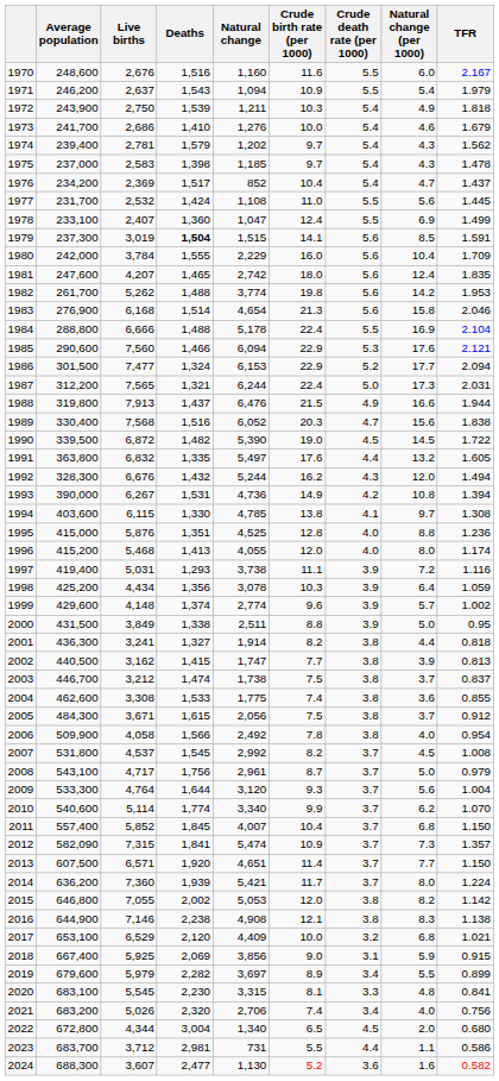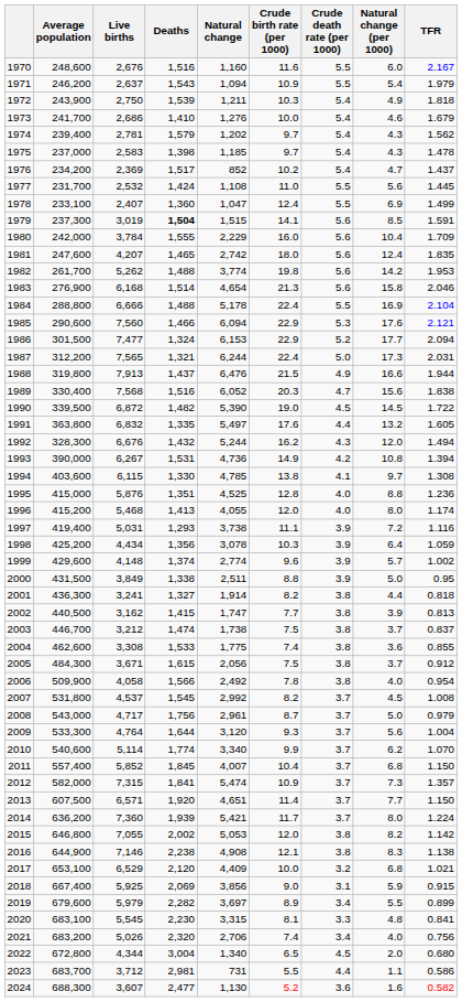 <table class="wikitable sortable" style="text-align: right;">
 <tr>
 <th></th>
 <th width="70pt">Average population</th>
 <th width="70pt">Live births</th>
 <th width="70pt">Deaths</th>
 <th width="70pt">Natural change</th>
 <th width="70pt">Crude birth rate (per 1000)</th>
 <th width="70pt">Crude death rate (per 1000)</th>
 <th width="70pt">Natural change (per 1000)</th>
 <th width="70pt">TFR</th>
 </tr>
 <tr>
 <td>1970</td>
 <td>248,600</td>
 <td>2,676</td>
 <td>1,516</td>
 <td>1,160</td>
 <td>11.6</td>
 <td>5.5</td>
 <td>6.0</td>
 <td style="color: blue">2.167</td>
 </tr>
 <tr>
 <td>1971</td>
 <td>246,200</td>
 <td>2,637</td>
 <td>1,543</td>
 <td>1,094</td>
 <td>10.9</td>
 <td>5.5</td>
 <td>5.4</td>
 <td>1.979</td>
 </tr>
 <tr>
 <td>1972</td>
 <td>243,900</td>
 <td>2,750</td>
 <td>1,539</td>
 <td>1,211</td>
 <td>10.3</td>
 <td>5.4</td>
 <td>4.9</td>
 <td>1.818</td>
 </tr>
 <tr>
 <td>1973</td>
 <td>241,700</td>
 <td>2,686</td>
 <td>1,410</td>
 <td>1,276</td>
 <td>10.0</td>
 <td>5.4</td>
 <td>4.6</td>
 <td>1.679</td>
 </tr>
 <tr>
 <td>1974</td>
 <td>239,400</td>
 <td>2,781</td>
 <td>1,579</td>
 <td>1,202</td>
 <td>9.7</td>
 <td>5.4</td>
 <td>4.3</td>
 <td>1.562</td>
 </tr>
 <tr>
 <td>1975</td>
 <td>237,000</td>
 <td>2,583</td>
 <td>1,398</td>
 <td>1,185</td>
 <td>9.7</td>
 <td>5.4</td>
 <td>4.3</td>
 <td>1.478</td>
 </tr>
 <tr>
 <td>1976</td>
 <td>234,200</td>
 <td>2,369</td>
 <td>1,517</td>
 <td>852</td>
-<td>10.4</td>
+<td>10.2</td>
 <td>5.4</td>
 <td>4.7</td>
 <td>1.437</td>
 </tr>
 <tr>
 <td>1977</td>
 <td>231,700</td>
 <td>2,532</td>
 <td>1,424</td>
 <td>1,108</td>
 <td>11.0</td>
 <td>5.5</td>
 <td>5.6</td>
 <td>1.445</td>
 </tr>
 <tr>
 <td>1978</td>
 <td>233,100</td>
 <td>2,407</td>
 <td>1,360</td>
 <td>1,047</td>
 <td>12.4</td>
 <td>5.5</td>
 <td>6.9</td>
 <td>1.499</td>
 </tr>
 <tr>
 <td>1979</td>
 <td>237,300</td>
 <td>3,019</td>
 <td><strong>1,504</strong></td>
 <td>1,515</td>
 <td>14.1</td>
 <td>5.6</td>
 <td>8.5</td>
 <td>1.591</td>
 </tr>
 <tr>
 <td>1980</td>
 <td>242,000</td>
 <td>3,784</td>
 <td>1,555</td>
 <td>2,229</td>
 <td>16.0</td>
 <td>5.6</td>
 <td>10.4</td>
 <td>1.709</td>
 </tr>
 <tr>
 <td>1981</td>
 <td>247,600</td>
 <td>4,207</td>
 <td>1,465</td>
 <td>2,742</td>
 <td>18.0</td>
 <td>5.6</td>
 <td>12.4</td>
 <td>1.835</td>
 </tr>
 <tr>
 <td>1982</td>
 <td>261,700</td>
 <td>5,262</td>
 <td>1,488</td>
 <td>3,774</td>
 <td>19.8</td>
 <td>5.6</td>
 <td>14.2</td>
 <td>1.953</td>
 </tr>
 <tr>
 <td>1983</td>
 <td>276,900</td>
 <td>6,168</td>
 <td>1,514</td>
 <td>4,654</td>
 <td>21.3</td>
 <td>5.6</td>
 <td>15.8</td>
 <td>2.046</td>
 </tr>
 <tr>
 <td>1984</td>
 <td>288,800</td>
 <td>6,666</td>
 <td>1,488</td>
 <td>5,178</td>
 <td>22.4</td>
 <td>5.5</td>
 <td>16.9</td>
 <td style="color: blue">2.104</td>
 </tr>
 <tr>
 <td>1985</td>
 <td>290,600</td>
 <td>7,560</td>
 <td>1,466</td>
 <td>6,094</td>
 <td>22.9</td>
 <td>5.3</td>
 <td>17.6</td>
 <td style="color: blue">2.121</td>
 </tr>
 <tr>
 <td>1986</td>
 <td>301,500</td>
 <td>7,477</td>
 <td>1,324</td>
 <td>6,153</td>
 <td>22.9</td>
 <td>5.2</td>
 <td>17.7</td>
 <td>2.094</td>
 </tr>
 <tr>
 <td>1987</td>
 <td>312,200</td>
 <td>7,565</td>
 <td>1,321</td>
 <td>6,244</td>
 <td>22.4</td>
 <td>5.0</td>
 <td>17.3</td>
 <td>2.031</td>
 </tr>
 <tr>
 <td>1988</td>
 <td>319,800</td>
 <td>7,913</td>
 <td>1,437</td>
 <td>6,476</td>
 <td>21.5</td>
 <td>4.9</td>
 <td>16.6</td>
 <td>1.944</td>
 </tr>
 <tr>
 <td>1989</td>
 <td>330,400</td>
 <td>7,568</td>
 <td>1,516</td>
 <td>6,052</td>
 <td>20.3</td>
 <td>4.7</td>
 <td>15.6</td>
 <td>1.838</td>
 </tr>
 <tr>
 <td>1990</td>
 <td>339,500</td>
 <td>6,872</td>
 <td>1,482</td>
 <td>5,390</td>
 <td>19.0</td>
 <td>4.5</td>
 <td>14.5</td>
 <td>1.722</td>
 </tr>
 <tr>
 <td>1991</td>
 <td>363,800</td>
 <td>6,832</td>
 <td>1,335</td>
 <td>5,497</td>
 <td>17.6</td>
 <td>4.4</td>
 <td>13.2</td>
 <td>1.605</td>
 </tr>
 <tr>
 <td>1992</td>
 <td>328,300</td>
 <td>6,676</td>
 <td>1,432</td>
 <td>5,244</td>
 <td>16.2</td>
 <td>4.3</td>
 <td>12.0</td>
 <td>1.494</td>
 </tr>
 <tr>
 <td>1993</td>
 <td>390,000</td>
 <td>6,267</td>
 <td>1,531</td>
 <td>4,736</td>
 <td>14.9</td>
 <td>4.2</td>
 <td>10.8</td>
 <td>1.394</td>
 </tr>
 <tr>
 <td>1994</td>
 <td>403,600</td>
 <td>6,115</td>
 <td>1,330</td>
 <td>4,785</td>
 <td>13.8</td>
 <td>4.1</td>
 <td>9.7</td>
 <td>1.308</td>
 </tr>
 <tr>
 <td>1995</td>
 <td>415,000</td>
 <td>5,876</td>
 <td>1,351</td>
 <td>4,525</td>
 <td>12.8</td>
 <td>4.0</td>
 <td>8.8</td>
 <td>1.236</td>
 </tr>
 <tr>
 <td>1996</td>
 <td>415,200</td>
 <td>5,468</td>
 <td>1,413</td>
 <td>4,055</td>
 <td>12.0</td>
 <td>4.0</td>
 <td>8.0</td>
 <td>1.174</td>
 </tr>
 <tr>
 <td>1997</td>
 <td>419,400</td>
 <td>5,031</td>
 <td>1,293</td>
 <td>3,738</td>
 <td>11.1</td>
 <td>3.9</td>
 <td>7.2</td>
 <td>1.116</td>
 </tr>
 <tr>
 <td>1998</td>
 <td>425,200</td>
 <td>4,434</td>
 <td>1,356</td>
 <td>3,078</td>
 <td>10.3</td>
 <td>3.9</td>
 <td>6.4</td>
 <td>1.059</td>
 </tr>
 <tr>
 <td>1999</td>
 <td>429,600</td>
 <td>4,148</td>
 <td>1,374</td>
 <td>2,774</td>
 <td>9.6</td>
 <td>3.9</td>
 <td>5.7</td>
 <td>1.002</td>
 </tr>
 <tr>
 <td>2000</td>
 <td>431,500</td>
 <td>3,849</td>
 <td>1,338</td>
 <td>2,511</td>
 <td>8.8</td>
 <td>3.9</td>
 <td>5.0</td>
 <td>0.95</td>
 </tr>
 <tr>
 <td>2001</td>
 <td>436,300</td>
 <td>3,241</td>
 <td>1,327</td>
 <td>1,914</td>
 <td>8.2</td>
 <td>3.8</td>
 <td>4.4</td>
 <td>0.818</td>
 </tr>
 <tr>
 <td>2002</td>
 <td>440,500</td>
 <td>3,162</td>
 <td>1,415</td>
 <td>1,747</td>
 <td>7.7</td>
 <td>3.8</td>
 <td>3.9</td>
 <td>0.813</td>
 </tr>
 <tr>
 <td>2003</td>
 <td>446,700</td>
 <td>3,212</td>
 <td>1,474</td>
 <td>1,738</td>
 <td>7.5</td>
 <td>3.8</td>
 <td>3.7</td>
 <td>0.837</td>
 </tr>
 <tr>
 <td>2004</td>
 <td>462,600</td>
 <td>3,308</td>
 <td>1,533</td>
 <td>1,775</td>
 <td>7.4</td>
 <td>3.8</td>
 <td>3.6</td>
 <td>0.855</td>
 </tr>
 <tr>
 <td>2005</td>
 <td>484,300</td>
 <td>3,671</td>
 <td>1,615</td>
 <td>2,056</td>
 <td>7.5</td>
 <td>3.8</td>
 <td>3.7</td>
 <td>0.912</td>
 </tr>
 <tr>
 <td>2006</td>
 <td>509,900</td>
 <td>4,058</td>
 <td>1,566</td>
 <td>2,492</td>
 <td>7.8</td>
 <td>3.8</td>
 <td>4.0</td>
 <td>0.954</td>
 </tr>
 <tr>
 <td>2007</td>
 <td>531,800</td>
 <td>4,537</td>
 <td>1,545</td>
 <td>2,992</td>
 <td>8.2</td>
 <td>3.7</td>
 <td>4.5</td>
 <td>1.008</td>
 </tr>
 <tr>
 <td>2008</td>
-<td>543,100</td>
+<td>543,000</td>
 <td>4,717</td>
 <td>1,756</td>
 <td>2,961</td>
 <td>8.7</td>
 <td>3.7</td>
 <td>5.0</td>
 <td>0.979</td>
 </tr>
 <tr>
 <td>2009</td>
 <td>533,300</td>
 <td>4,764</td>
 <td>1,644</td>
 <td>3,120</td>
 <td>9.3</td>
 <td>3.7</td>
 <td>5.6</td>
 <td>1.004</td>
 </tr>
 <tr>
 <td>2010</td>
 <td>540,600</td>
 <td>5,114</td>
 <td>1,774</td>
 <td>3,340</td>
 <td>9.9</td>
 <td>3.7</td>
 <td>6.2</td>
 <td>1.070</td>
 </tr>
 <tr>
 <td>2011</td>
 <td>557,400</td>
 <td>5,852</td>
 <td>1,845</td>
 <td>4,007</td>
 <td>10.4</td>
 <td>3.7</td>
 <td>6.8</td>
 <td>1.150</td>
 </tr>
 <tr>
 <td>2012</td>
-<td>582,090</td>
+<td>582,000</td>
 <td>7,315</td>
 <td>1,841</td>
 <td>5,474</td>
 <td>10.9</td>
 <td>3.7</td>
 <td>7.3</td>
 <td>1.357</td>
 </tr>
 <tr>
 <td>2013</td>
 <td>607,500</td>
 <td>6,571</td>
 <td>1,920</td>
 <td>4,651</td>
 <td>11.4</td>
 <td>3.7</td>
 <td>7.7</td>
 <td>1.150</td>
 </tr>
 <tr>
 <td>2014</td>
 <td>636,200</td>
 <td>7,360</td>
 <td>1,939</td>
 <td>5,421</td>
 <td>11.7</td>
 <td>3.7</td>
 <td>8.0</td>
 <td>1.224</td>
 </tr>
 <tr>
 <td>2015</td>
 <td>646,800</td>
 <td>7,055</td>
 <td>2,002</td>
 <td>5,053</td>
 <td>12.0</td>
 <td>3.8</td>
 <td>8.2</td>
 <td>1.142</td>
 </tr>
 <tr>
 <td>2016</td>
 <td>644,900</td>
 <td>7,146</td>
 <td>2,238</td>
 <td>4,908</td>
 <td>12.1</td>
 <td>3.8</td>
 <td>8.3</td>
 <td>1.138</td>
 </tr>
 <tr>
 <td>2017</td>
 <td>653,100</td>
 <td>6,529</td>
 <td>2,120</td>
 <td>4,409</td>
 <td>10.0</td>
 <td>3.2</td>
 <td>6.8</td>
 <td>1.021</td>
 </tr>
 <tr>
 <td>2018</td>
 <td>667,400</td>
 <td>5,925</td>
 <td>2,069</td>
 <td>3,856</td>
 <td>9.0</td>
 <td>3.1</td>
 <td>5.9</td>
 <td>0.915</td>
 </tr>
 <tr>
 <td>2019</td>
 <td>679,600</td>
 <td>5,979</td>
 <td>2,282</td>
 <td>3,697</td>
 <td>8.9</td>
 <td>3.4</td>
 <td>5.5</td>
 <td>0.899</td>
 </tr>
 <tr>
 <td>2020</td>
 <td>683,100</td>
 <td>5,545</td>
 <td>2,230</td>
 <td>3,315</td>
 <td>8.1</td>
 <td>3.3</td>
 <td>4.8</td>
 <td>0.841</td>
 </tr>
 <tr>
 <td>2021</td>
 <td>683,200</td>
 <td>5,026</td>
 <td>2,320</td>
 <td>2,706</td>
 <td>7.4</td>
 <td>3.4</td>
 <td>4.0</td>
 <td>0.756</td>
 </tr>
 <tr>
 <td>2022</td>
 <td>672,800</td>
 <td>4,344</td>
 <td>3,004</td>
 <td>1,340</td>
 <td>6.5</td>
 <td>4.5</td>
 <td>2.0</td>
 <td>0.680</td>
 </tr>
 <tr>
 <td>2023</td>
 <td>683,700</td>
 <td>3,712</td>
 <td>2,981</td>
 <td>731</td>
 <td>5.5</td>
 <td>4.4</td>
 <td>1.1</td>
 <td>0.586</td>
 </tr>
 <tr>
 <td>2024</td>
 <td>688,300</td>
 <td>3,607</td>
 <td>2,477</td>
 <td>1,130</td>
 <td style="color: red">5.2</td>
 <td>3.6</td>
 <td>1.6</td>
 <td style="color: red">0.582</td>
 </tr>
 </table>
